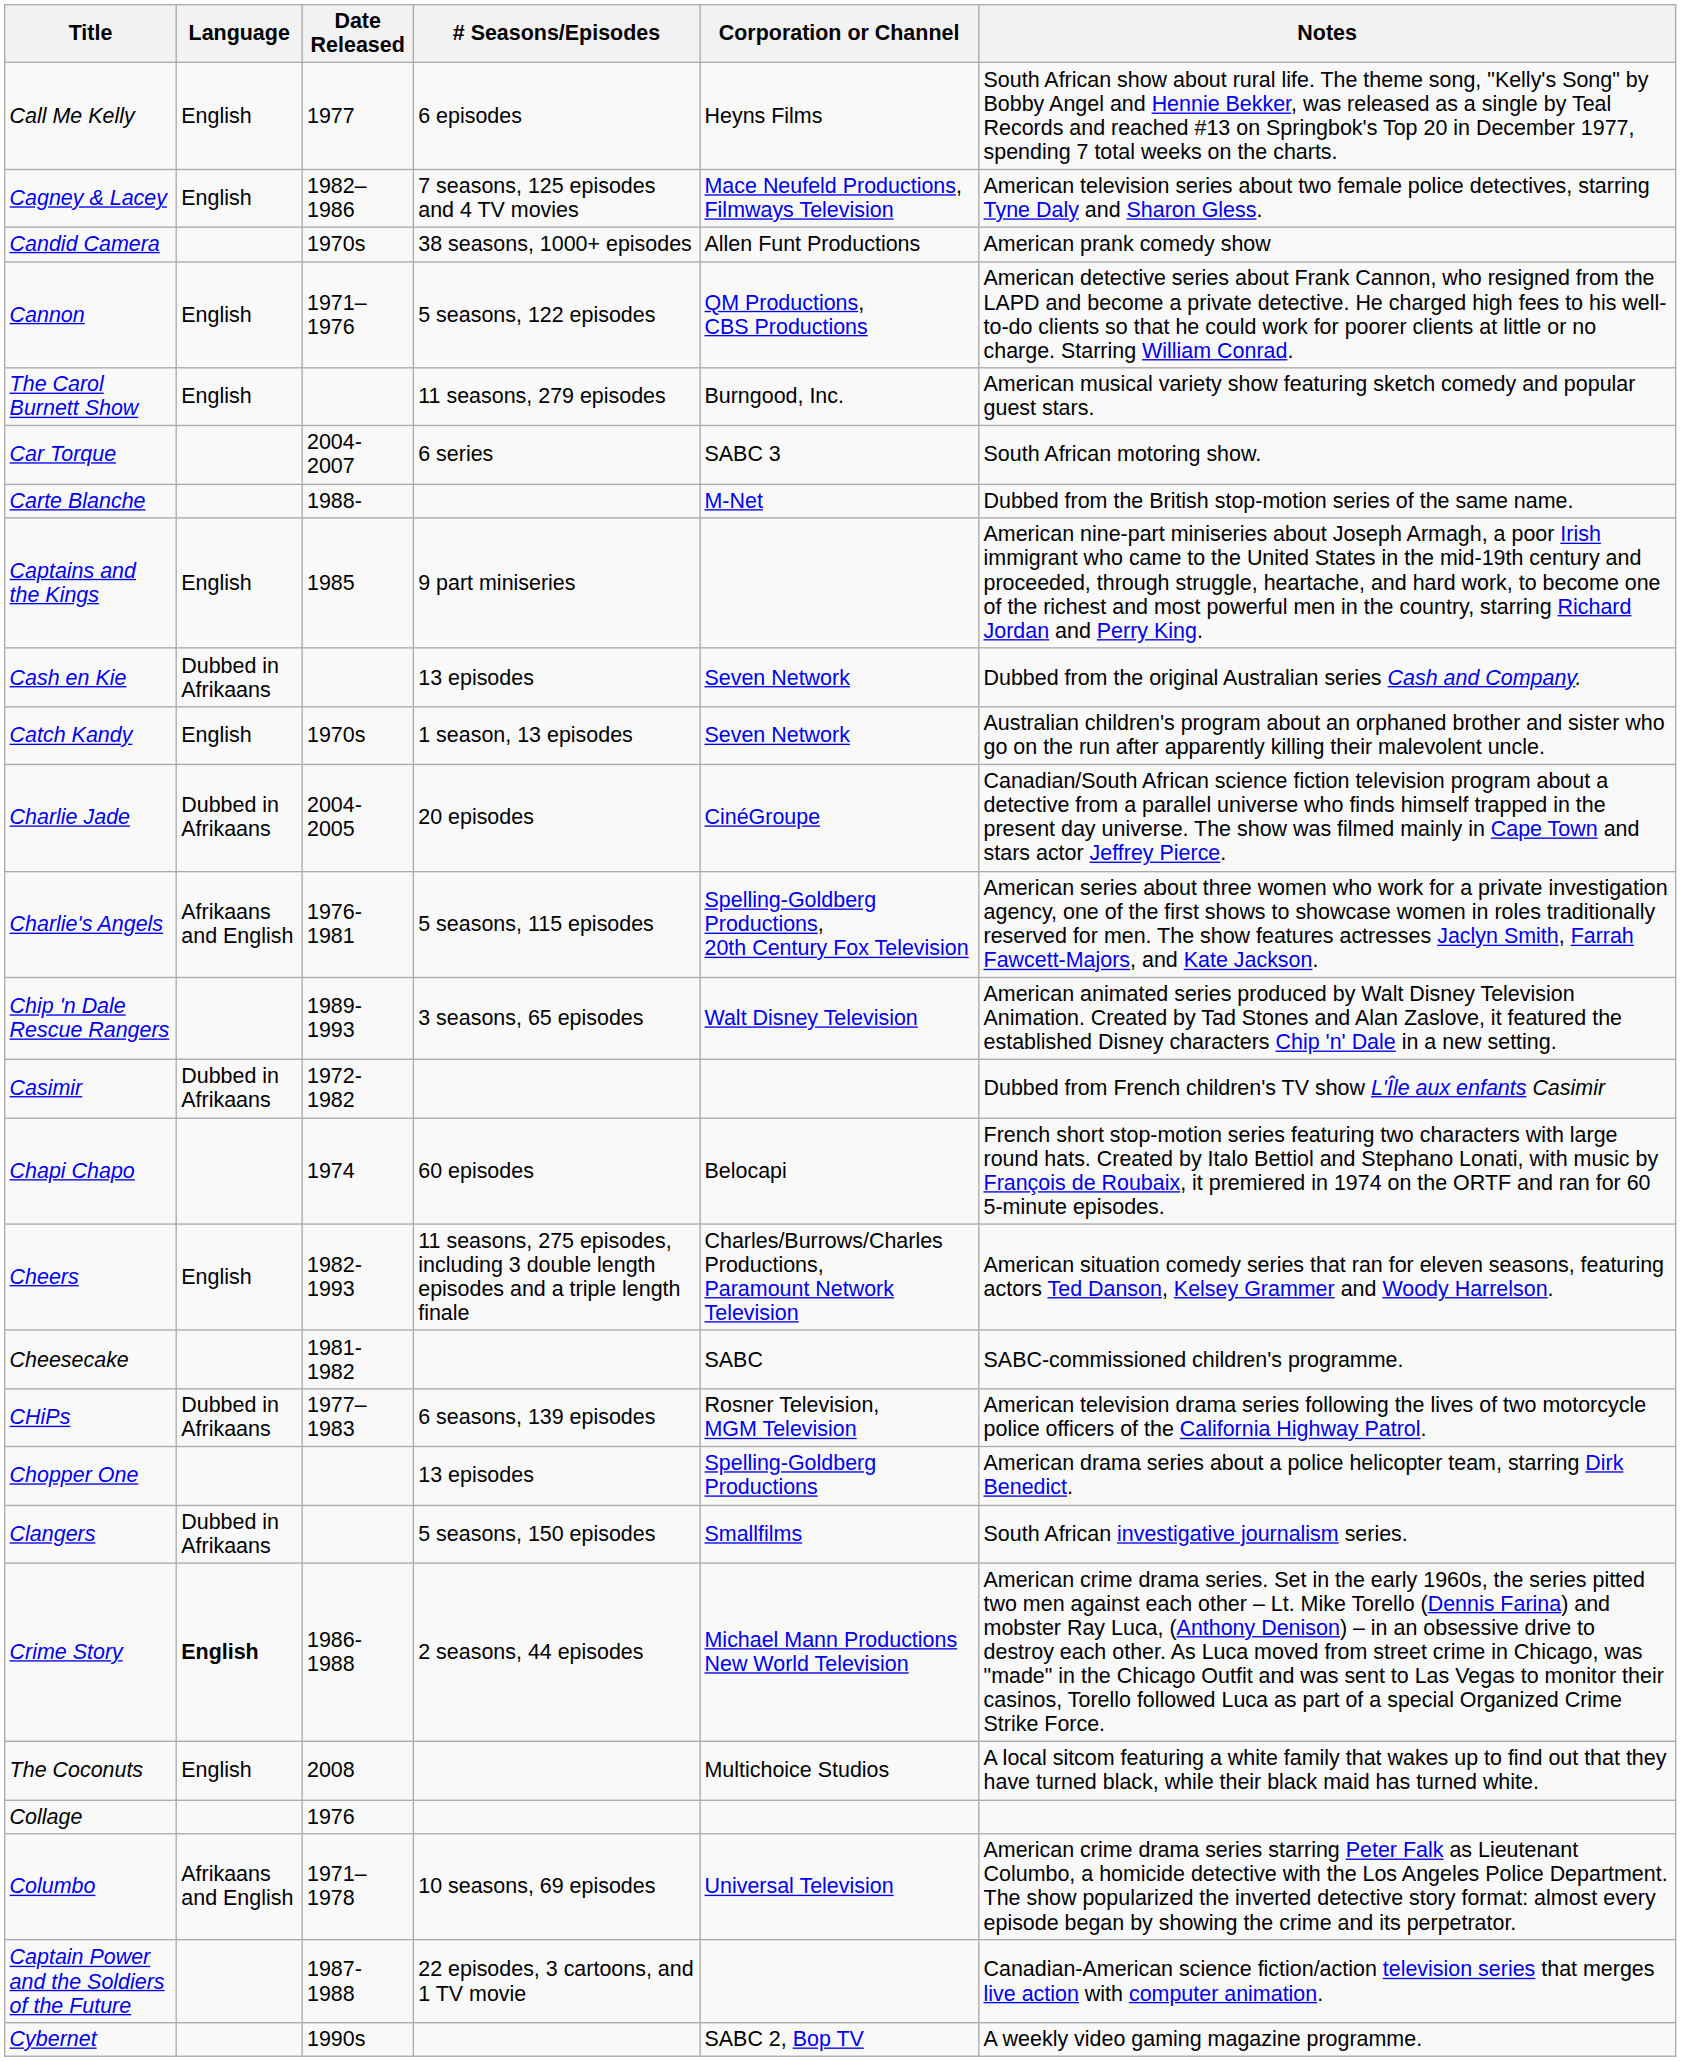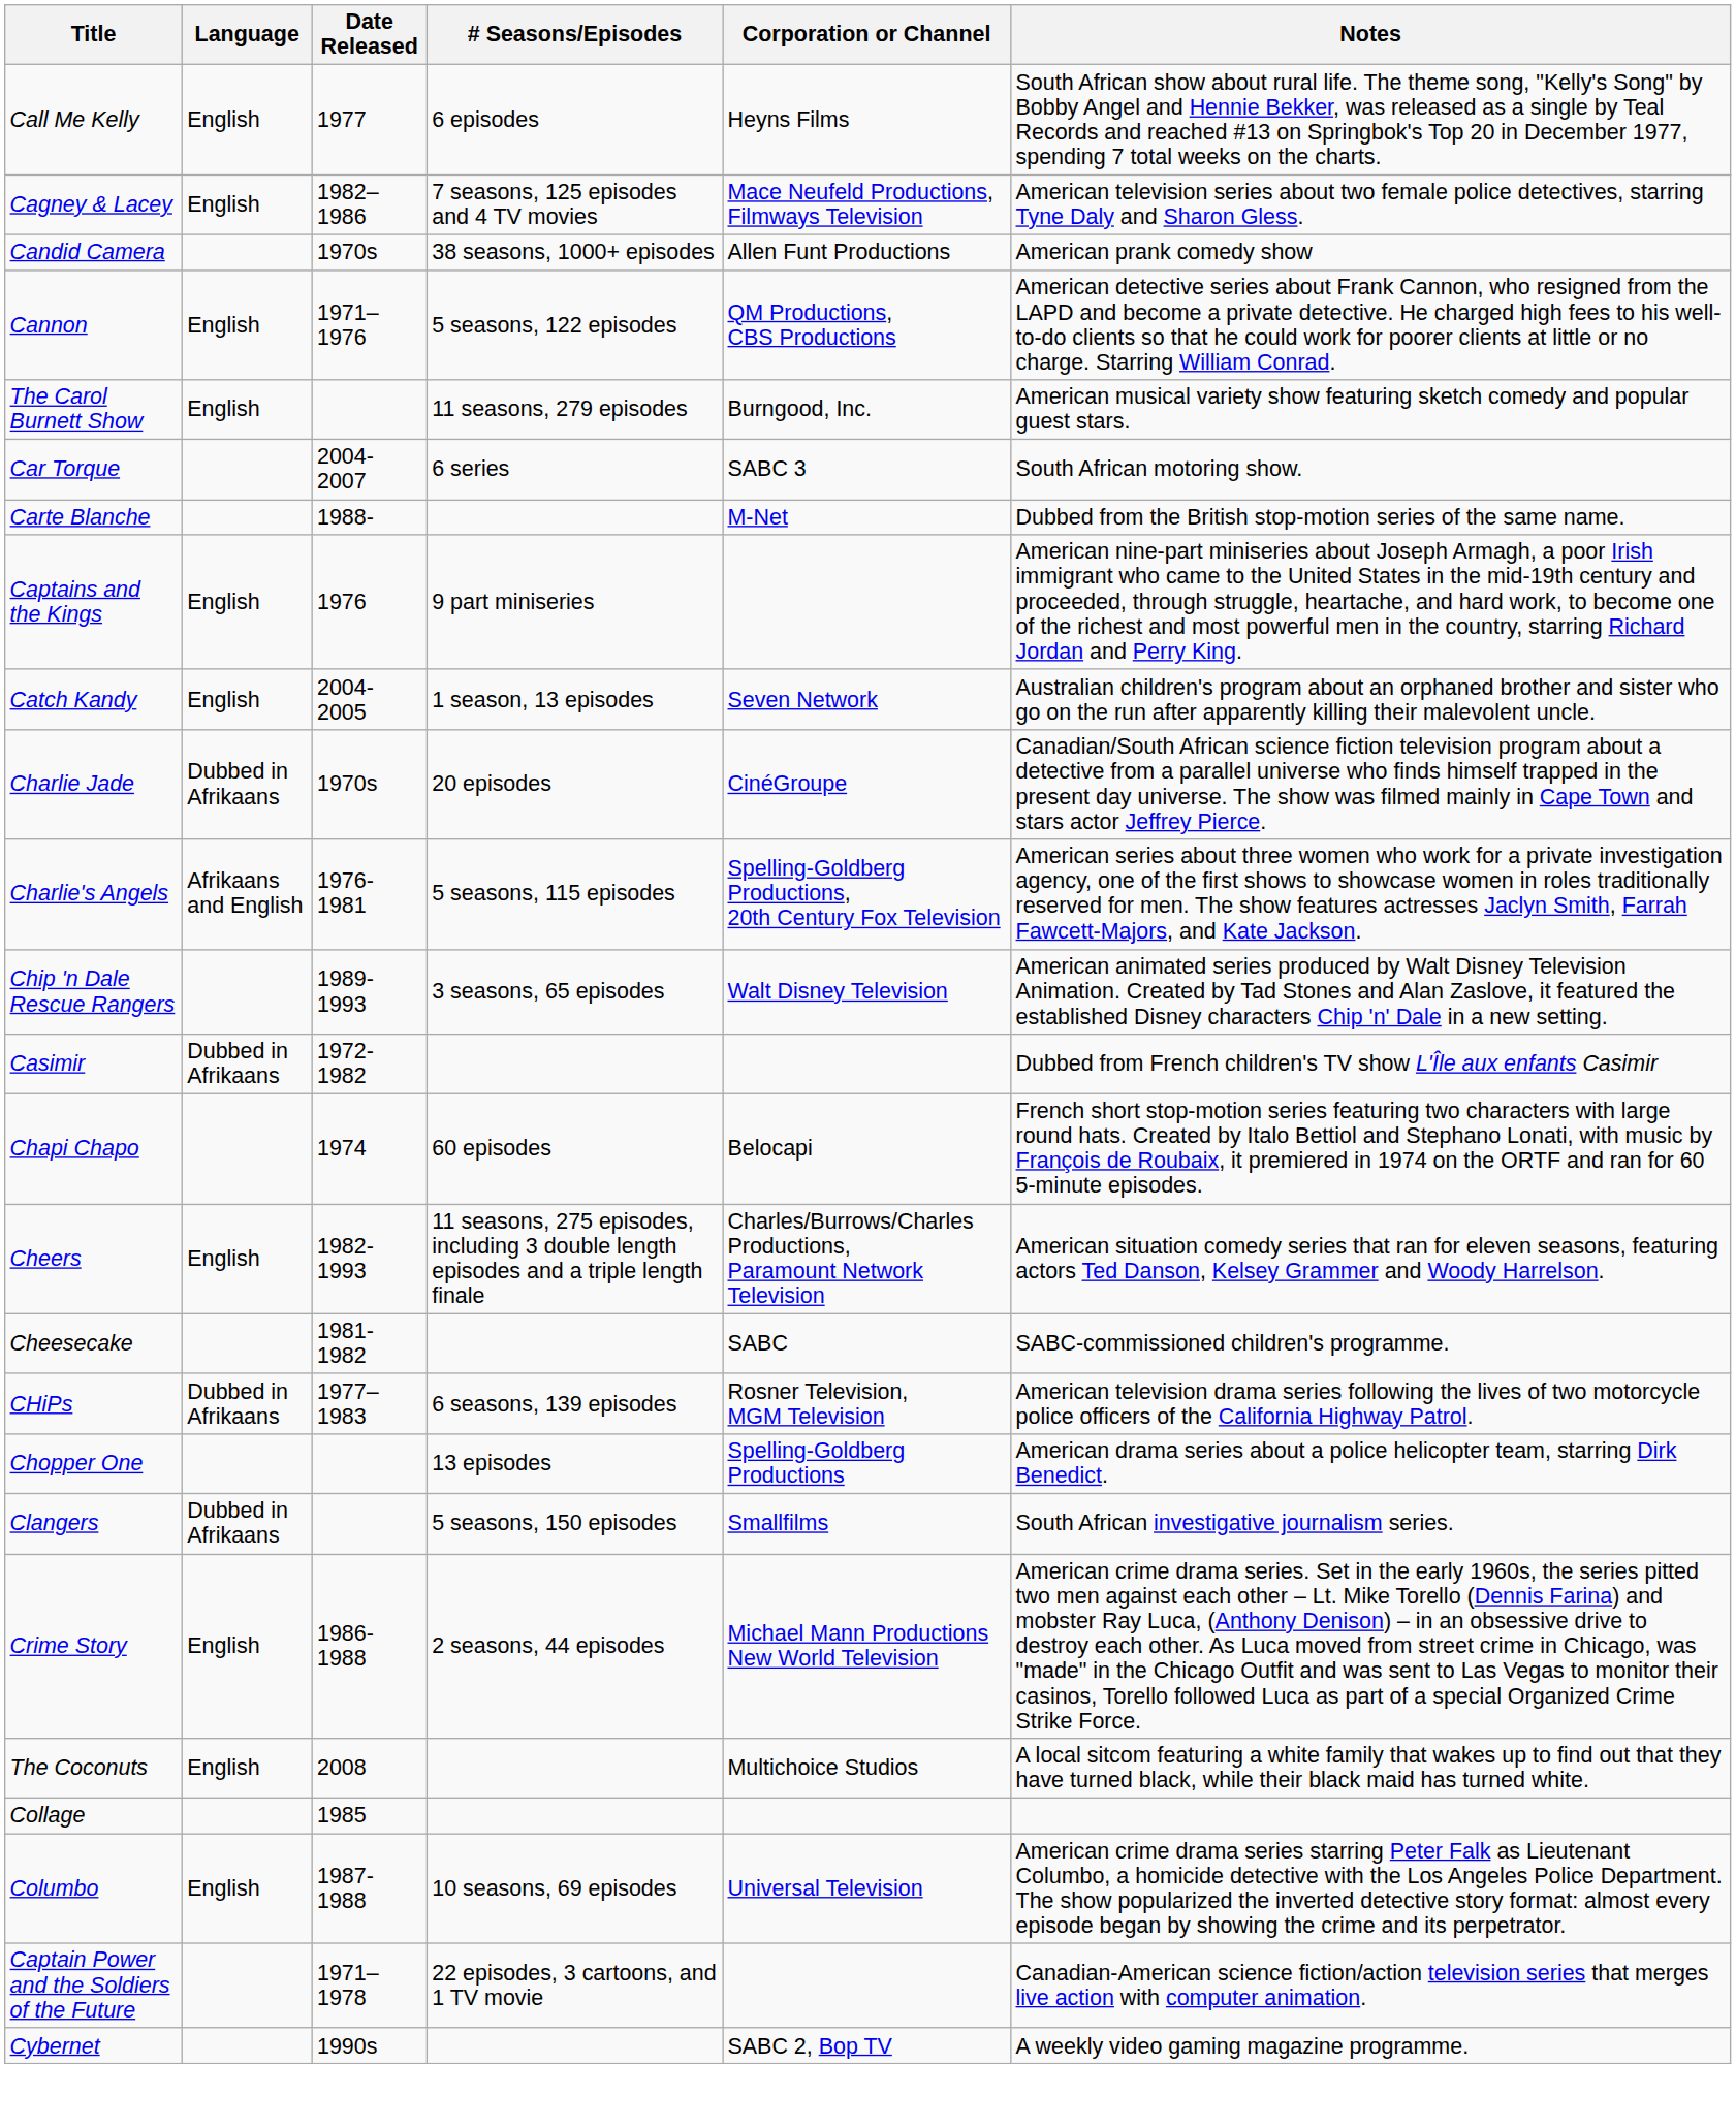 <table class="wikitable sortable">
 <tr>
 <th>Title</th>
 <th>Language</th>
 <th>Date Released</th>
 <th># Seasons/Episodes</th>
 <th>Corporation or Channel</th>
 <th>Notes</th>
 </tr>
 <tr>
 <td><em>Call Me Kelly</em></td>
 <td>English</td>
 <td>1977</td>
 <td>6 episodes</td>
 <td>Heyns Films</td>
 <td>South African show about rural life. The theme song, "Kelly's Song" by Bobby Angel and <a href='#'>Hennie Bekker</a>, was released as a single by Teal Records and reached #13 on Springbok's Top 20 in December 1977, spending 7 total weeks on the charts.</td>
 </tr>
 <tr>
 <td><em><a href='#'>Cagney & Lacey</a></em></td>
 <td>English</td>
 <td>1982–1986</td>
 <td>7 seasons, 125 episodes and 4 TV movies</td>
 <td><a href='#'>Mace Neufeld Productions</a>,<br><a href='#'>Filmways Television</a></td>
 <td>American television series about two female police detectives, starring <a href='#'>Tyne Daly</a> and <a href='#'>Sharon Gless</a>.</td>
 </tr>
 <tr>
 <td><em><a href='#'>Candid Camera</a></em></td>
 <td></td>
 <td>1970s</td>
 <td>38 seasons, 1000+ episodes</td>
 <td>Allen Funt Productions</td>
 <td>American prank comedy show</td>
 </tr>
 <tr>
 <td><em><a href='#'>Cannon</a></em></td>
 <td>English</td>
 <td>1971–1976</td>
 <td>5 seasons, 122 episodes</td>
 <td><a href='#'>QM Productions</a>,<br><a href='#'>CBS Productions</a></td>
 <td>American detective series about Frank Cannon, who resigned from the LAPD and become a private detective. He charged high fees to his well-to-do clients so that he could work for poorer clients at little or no charge. Starring <a href='#'>William Conrad</a>.</td>
 </tr>
 <tr>
 <td><em><a href='#'>The Carol Burnett Show</a></em></td>
 <td>English</td>
 <td></td>
 <td>11 seasons, 279 episodes</td>
 <td>Burngood, Inc.</td>
 <td>American musical variety show featuring sketch comedy and popular guest stars.</td>
 </tr>
 <tr>
 <td><em><a href='#'>Car Torque</a></em></td>
 <td></td>
 <td>2004-2007</td>
 <td>6 series</td>
 <td>SABC 3</td>
 <td>South African motoring show.</td>
 </tr>
 <tr>
 <td><em><a href='#'>Carte Blanche</a></em></td>
 <td></td>
 <td>1988-</td>
 <td></td>
 <td><a href='#'>M-Net</a></td>
 <td>Dubbed from the British stop-motion series of the same name.</td>
 </tr>
 <tr>
 <td><em><a href='#'>Captains and the Kings</a></em></td>
 <td>English</td>
-<td>1985</td>
+<td>1976</td>
 <td>9 part miniseries</td>
 <td></td>
 <td>American nine-part miniseries about Joseph Armagh, a poor <a href='#'>Irish</a> immigrant who came to the United States in the mid-19th century and proceeded, through struggle, heartache, and hard work, to become one of the richest and most powerful men in the country, starring <a href='#'>Richard Jordan</a> and <a href='#'>Perry King</a>.</td>
 </tr>
 <tr>
-<td><em><a href='#'>Cash en Kie</a></em></td>
-<td>Dubbed in Afrikaans</td>
-<td></td>
-<td>13 episodes</td>
-<td><a href='#'>Seven Network</a></td>
-<td>Dubbed from the original Australian series <em><a href='#'>Cash and Company</a>.</em></td>
-</tr>
-<tr>
 <td><em><a href='#'>Catch Kandy</a></em></td>
 <td>English</td>
-<td>1970s</td>
+<td>2004-2005</td>
 <td>1 season, 13 episodes</td>
 <td><a href='#'>Seven Network</a></td>
 <td>Australian children's program about an orphaned brother and sister who go on the run after apparently killing their malevolent uncle.</td>
 </tr>
 <tr>
 <td><em><a href='#'>Charlie Jade</a></em></td>
 <td>Dubbed in Afrikaans</td>
-<td>2004-2005</td>
+<td>1970s</td>
 <td>20 episodes</td>
 <td><a href='#'>CinéGroupe</a></td>
 <td>Canadian/South African science fiction television program about a detective from a parallel universe who finds himself trapped in the present day universe. The show was filmed mainly in <a href='#'>Cape Town</a> and stars actor <a href='#'>Jeffrey Pierce</a>.</td>
 </tr>
 <tr>
 <td><em><a href='#'>Charlie's Angels</a></em></td>
 <td>Afrikaans and English</td>
 <td>1976-1981</td>
 <td>5 seasons, 115 episodes</td>
 <td><a href='#'>Spelling-Goldberg Productions</a>,<br><a href='#'>20th Century Fox Television</a></td>
 <td>American series about three women who work for a private investigation agency, one of the first shows to showcase women in roles traditionally reserved for men. The show features actresses <a href='#'>Jaclyn Smith</a>, <a href='#'>Farrah Fawcett-Majors</a>, and <a href='#'>Kate Jackson</a>.</td>
 </tr>
 <tr>
 <td><em><a href='#'>Chip 'n Dale Rescue Rangers</a></em></td>
 <td></td>
 <td>1989-1993</td>
 <td>3 seasons, 65 episodes</td>
 <td><a href='#'>Walt Disney Television</a></td>
 <td>American animated series produced by Walt Disney Television Animation. Created by Tad Stones and Alan Zaslove, it featured the established Disney characters <a href='#'>Chip 'n' Dale</a> in a new setting.</td>
 </tr>
 <tr>
 <td><em><a href='#'>Casimir</a></em></td>
 <td>Dubbed in Afrikaans</td>
 <td>1972-1982</td>
 <td></td>
 <td></td>
 <td>Dubbed from French children's TV show <em><a href='#'>L'Île aux enfants</a> Casimir</em></td>
 </tr>
 <tr>
 <td><em><a href='#'>Chapi Chapo</a></em></td>
 <td></td>
 <td>1974</td>
 <td>60 episodes</td>
 <td>Belocapi</td>
 <td>French short stop-motion series featuring two characters with large round hats. Created by Italo Bettiol and Stephano Lonati, with music by <a href='#'>François de Roubaix</a>, it premiered in 1974 on the ORTF and ran for 60 5-minute episodes.</td>
 </tr>
 <tr>
 <td><em><a href='#'>Cheers</a></em></td>
 <td>English</td>
 <td>1982-1993</td>
 <td>11 seasons, 275 episodes, including 3 double length episodes and a triple length finale</td>
 <td>Charles/Burrows/Charles Productions,<br><a href='#'>Paramount Network Television</a></td>
 <td>American situation comedy series that ran for eleven seasons, featuring actors <a href='#'>Ted Danson</a>, <a href='#'>Kelsey Grammer</a> and <a href='#'>Woody Harrelson</a>.</td>
 </tr>
 <tr>
 <td><em>Cheesecake</em></td>
 <td></td>
 <td>1981-1982</td>
 <td></td>
 <td>SABC</td>
 <td>SABC-commissioned children's programme.</td>
 </tr>
 <tr>
 <td><em><a href='#'>CHiPs</a></em></td>
 <td>Dubbed in Afrikaans</td>
 <td>1977–1983</td>
 <td>6 seasons, 139 episodes</td>
 <td>Rosner Television,<br><a href='#'>MGM Television</a></td>
 <td>American television drama series following the lives of two motorcycle police officers of the <a href='#'>California Highway Patrol</a>.</td>
 </tr>
 <tr>
 <td><em><a href='#'>Chopper One</a></em></td>
 <td></td>
 <td></td>
 <td>13 episodes</td>
 <td><a href='#'>Spelling-Goldberg Productions</a></td>
 <td>American drama series about a police helicopter team, starring <a href='#'>Dirk Benedict</a>.</td>
 </tr>
 <tr>
 <td><em><a href='#'>Clangers</a></em></td>
 <td>Dubbed in Afrikaans</td>
 <td></td>
 <td>5 seasons, 150 episodes</td>
 <td><a href='#'>Smallfilms</a></td>
 <td>South African <a href='#'>investigative journalism</a> series.</td>
 </tr>
 <tr>
 <td><em><a href='#'>Crime Story</a></em></td>
-<td><strong>English</strong></td>
+<td>English</td>
 <td>1986-1988</td>
 <td>2 seasons, 44 episodes</td>
 <td><a href='#'>Michael Mann Productions</a> <a href='#'>New World Television</a></td>
 <td>American crime drama series. Set in the early 1960s, the series pitted two men against each other – Lt. Mike Torello (<a href='#'>Dennis Farina</a>) and mobster Ray Luca, (<a href='#'>Anthony Denison</a>) – in an obsessive drive to destroy each other. As Luca moved from street crime in Chicago, was "made" in the Chicago Outfit and was sent to Las Vegas to monitor their casinos, Torello followed Luca as part of a special Organized Crime Strike Force.</td>
 </tr>
 <tr>
 <td><em>The Coconuts</em></td>
 <td>English</td>
 <td>2008</td>
 <td></td>
 <td>Multichoice Studios</td>
 <td>A local sitcom featuring a white family that wakes up to find out that they have turned black, while their black maid has turned white.</td>
 </tr>
 <tr>
 <td><em>Collage</em></td>
 <td></td>
-<td>1976</td>
+<td>1985</td>
 <td></td>
 <td></td>
 <td></td>
 </tr>
 <tr>
 <td><em><a href='#'>Columbo</a></em></td>
-<td>Afrikaans and English</td>
-<td>1971–1978</td>
+<td>English</td>
+<td>1987-1988</td>
 <td>10 seasons, 69 episodes</td>
 <td><a href='#'>Universal Television</a></td>
 <td>American crime drama series starring <a href='#'>Peter Falk</a> as Lieutenant Columbo, a homicide detective with the Los Angeles Police Department. The show popularized the inverted detective story format: almost every episode began by showing the crime and its perpetrator.</td>
 </tr>
 <tr>
 <td><em><a href='#'>Captain Power and the Soldiers of the Future</a></em></td>
 <td></td>
-<td>1987-1988</td>
+<td>1971–1978</td>
 <td>22 episodes, 3 cartoons, and 1 TV movie</td>
 <td></td>
 <td>Canadian-American science fiction/action <a href='#'>television series</a> that merges <a href='#'>live action</a> with <a href='#'>computer animation</a>.</td>
 </tr>
 <tr>
 <td><em><a href='#'>Cybernet</a></em></td>
 <td></td>
 <td>1990s</td>
 <td></td>
 <td>SABC 2, <a href='#'>Bop TV</a></td>
 <td>A weekly video gaming magazine programme.</td>
 </tr>
 </table>
